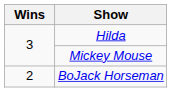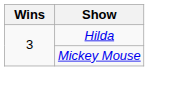 <table class="wikitable" style="text-align: center">
 <tr>
 <th scope="col" width="55">Wins</th>
 <th scope="col" align="center">Show</th>
 </tr>
 <tr>
 <td rowspan=2 style="text-align:center">3</td>
 <td><em><a href='#'>Hilda</a></em></td>
 </tr>
 <tr>
 <td><em><a href='#'>Mickey Mouse</a></em></td>
 </tr>
-<tr>
-<td rowspan=1 style="text-align:center">2</td>
-<td><em><a href='#'>BoJack Horseman</a></em></td>
-</tr>
 </table>
